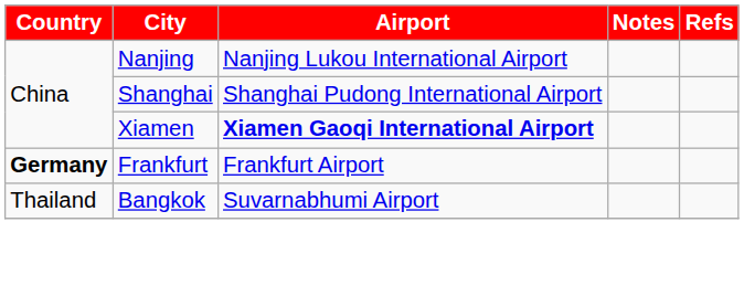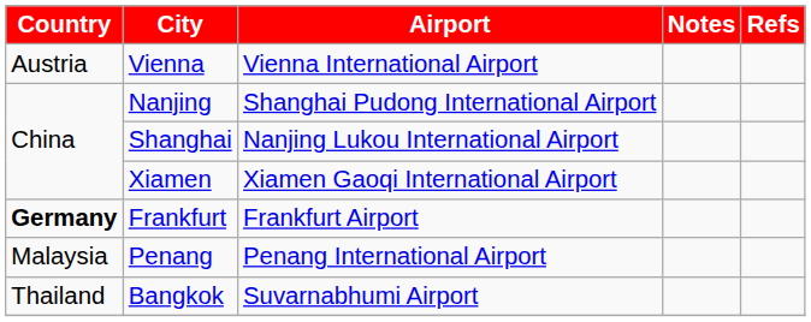 <table class="sortable wikitable">
 <tr>
 <th style="background:#f00; color:white;">Country</th>
 <th style="background:#f00; color:white;">City</th>
 <th style="background:#f00; color:white;">Airport</th>
 <th style="background:#f00; color:white;">Notes</th>
 <th style="background:#f00; color:white;" class="unsortable">Refs</th>
 </tr>
 <tr>
+<td>Austria</td>
+<td><a href='#'>Vienna</a></td>
+<td><a href='#'>Vienna International Airport</a></td>
+<td></td>
+<td align=center></td>
+</tr>
+<tr>
 <td rowspan="3">China</td>
 <td><a href='#'>Nanjing</a></td>
+<td><a href='#'>Shanghai Pudong International Airport</a></td>
+<td></td>
+<td align=center></td>
+</tr>
+<tr>
+<td><a href='#'>Shanghai</a></td>
 <td><a href='#'>Nanjing Lukou International Airport</a></td>
 <td></td>
 <td align=center></td>
 </tr>
 <tr>
-<td><a href='#'>Shanghai</a></td>
-<td><a href='#'>Shanghai Pudong International Airport</a></td>
-<td></td>
-<td align=center></td>
-</tr>
-<tr>
 <td><a href='#'>Xiamen</a></td>
-<td><strong><a href='#'>Xiamen Gaoqi International Airport</a></strong></td>
+<td><a href='#'>Xiamen Gaoqi International Airport</a></td>
 <td></td>
 <td align=center></td>
 </tr>
 <tr>
 <td><strong>Germany</strong></td>
 <td><a href='#'>Frankfurt</a></td>
 <td><a href='#'>Frankfurt Airport</a></td>
+<td></td>
+<td align=center></td>
+</tr>
+<tr>
+<td>Malaysia</td>
+<td><a href='#'>Penang</a></td>
+<td><a href='#'>Penang International Airport</a></td>
 <td></td>
 <td align=center></td>
 </tr>
 <tr>
 <td>Thailand</td>
 <td><a href='#'>Bangkok</a></td>
 <td><a href='#'>Suvarnabhumi Airport</a></td>
 <td align=center></td>
 <td align=center></td>
 </tr>
 <tr>
 </tr>
 </table>
